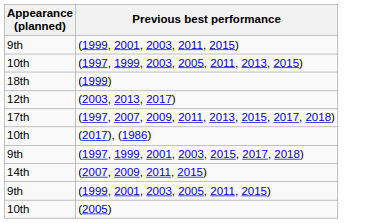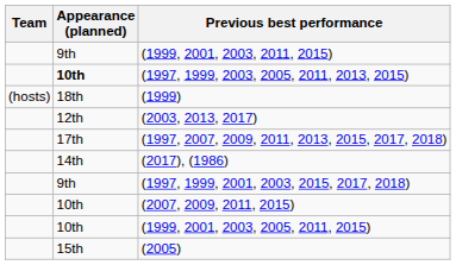 <table class="wikitable sortable" style="text-align: left;">
 <tr>
+<th>Team</th>
 <th data-sort-type="number">Appearance<br>(planned)</th>
 <th>Previous best performance</th>
 </tr>
 <tr>
+<td></td>
 <td>9th</td>
 <td> (<a href='#'>1999</a>, <a href='#'>2001</a>, <a href='#'>2003</a>, <a href='#'>2011</a>, <a href='#'>2015</a>)</td>
 </tr>
 <tr>
-<td>10th</td>
+<td></td>
+<td><strong>10th</strong></td>
 <td> (<a href='#'>1997</a>, <a href='#'>1999</a>, <a href='#'>2003</a>, <a href='#'>2005</a>, <a href='#'>2011</a>, <a href='#'>2013</a>, <a href='#'>2015</a>)</td>
 </tr>
 <tr>
+<td> (hosts)</td>
 <td>18th</td>
 <td> (<a href='#'>1999</a>)</td>
 </tr>
 <tr>
+<td></td>
 <td>12th</td>
 <td> (<a href='#'>2003</a>, <a href='#'>2013</a>, <a href='#'>2017</a>)</td>
 </tr>
 <tr>
+<td></td>
 <td>17th</td>
 <td> (<a href='#'>1997</a>, <a href='#'>2007</a>, <a href='#'>2009</a>, <a href='#'>2011</a>, <a href='#'>2013</a>, <a href='#'>2015</a>, <a href='#'>2017</a>, <a href='#'>2018</a>)</td>
 </tr>
 <tr>
-<td>10th</td>
+<td></td>
+<td>14th</td>
 <td> (<a href='#'>2017</a>),  (<a href='#'>1986</a>)</td>
 </tr>
 <tr>
+<td></td>
 <td>9th</td>
 <td> (<a href='#'>1997</a>, <a href='#'>1999</a>, <a href='#'>2001</a>, <a href='#'>2003</a>, <a href='#'>2015</a>, <a href='#'>2017</a>, <a href='#'>2018</a>)</td>
 </tr>
 <tr>
-<td>14th</td>
+<td></td>
+<td>10th</td>
 <td> (<a href='#'>2007</a>, <a href='#'>2009</a>, <a href='#'>2011</a>, <a href='#'>2015</a>)</td>
 </tr>
 <tr>
-<td>9th</td>
+<td></td>
+<td>10th</td>
 <td> (<a href='#'>1999</a>, <a href='#'>2001</a>, <a href='#'>2003</a>, <a href='#'>2005</a>, <a href='#'>2011</a>, <a href='#'>2015</a>)</td>
 </tr>
 <tr>
-<td>10th</td>
+<td></td>
+<td>15th</td>
 <td> (<a href='#'>2005</a>)</td>
 </tr>
 </table>
